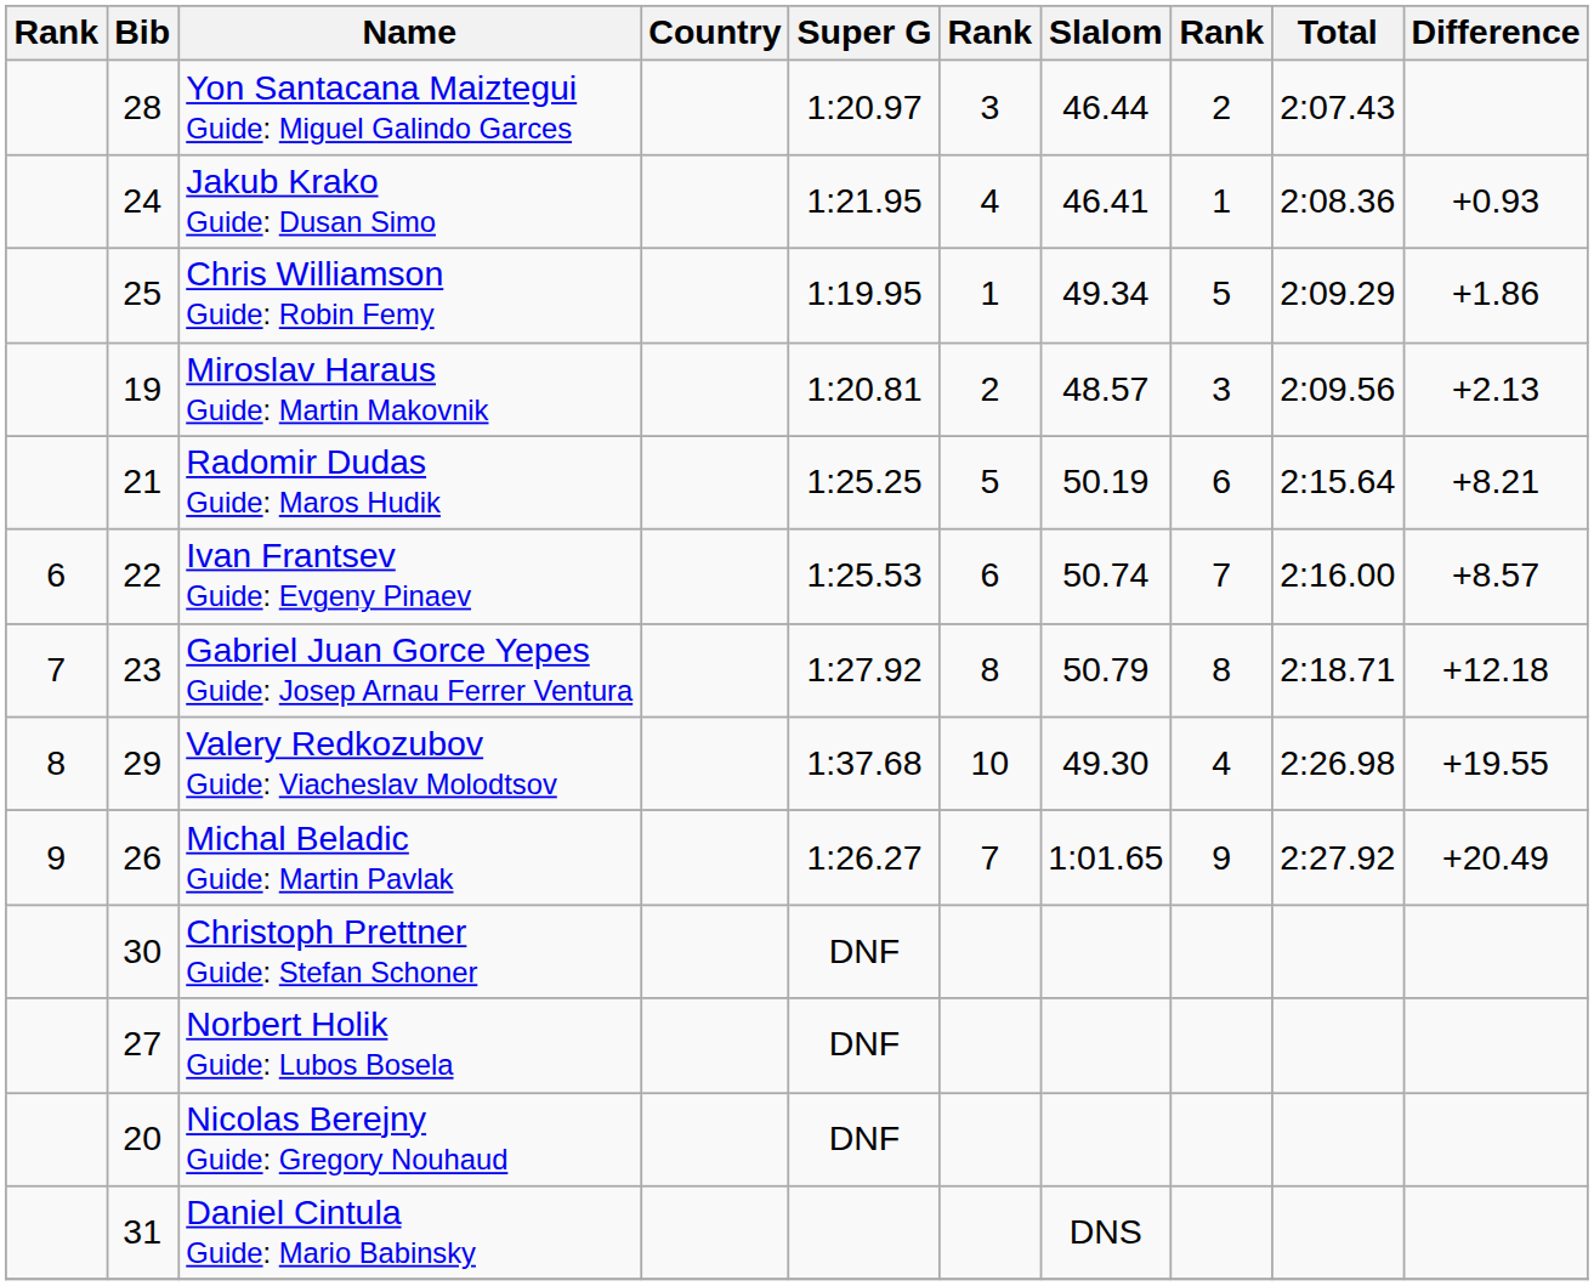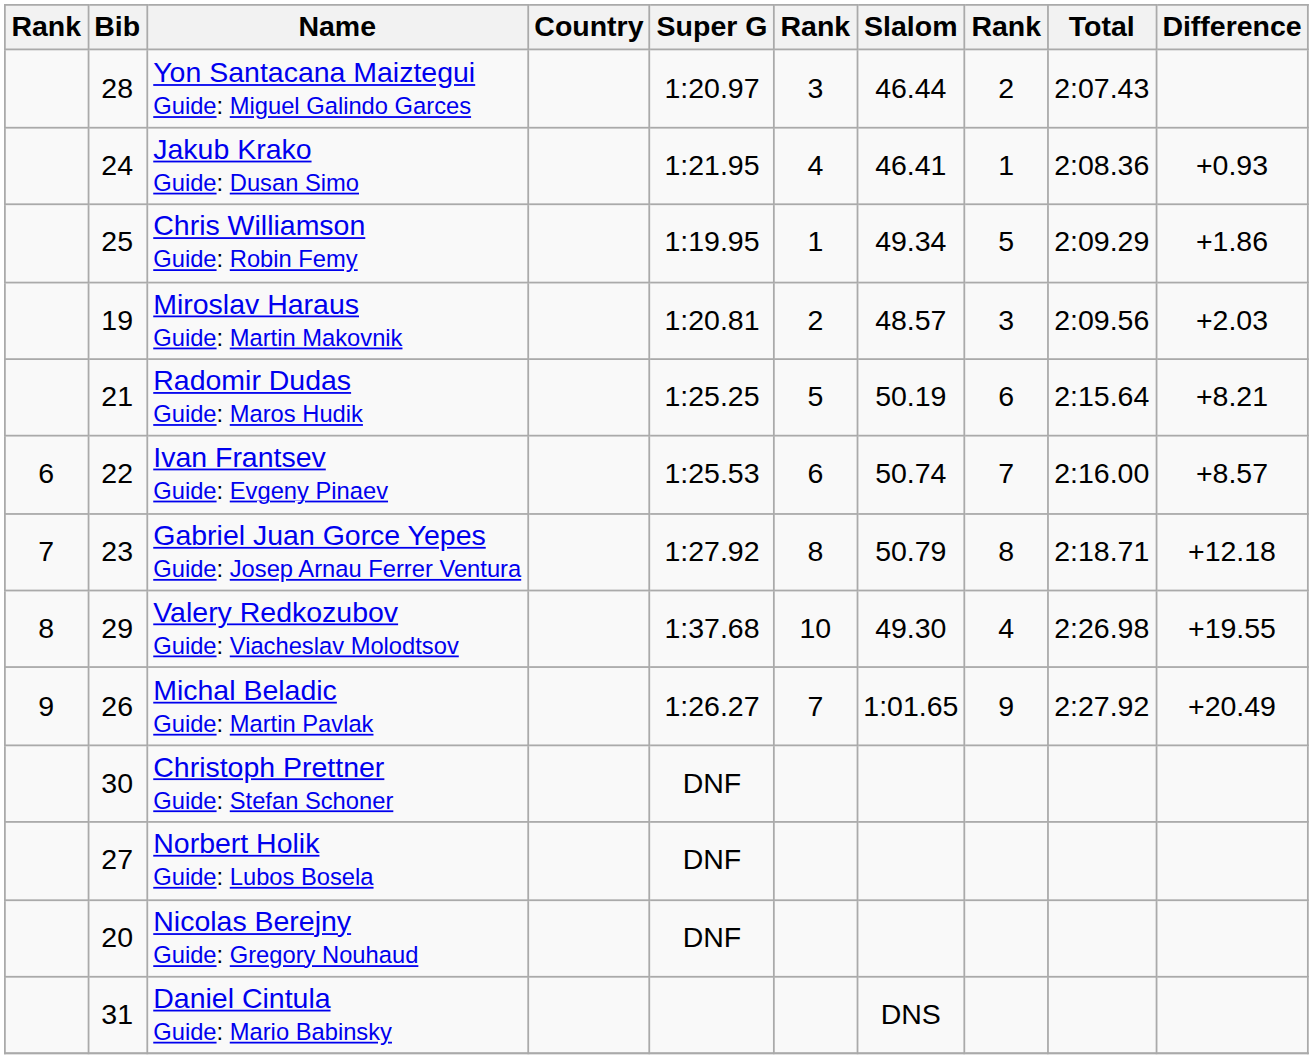 <table class="wikitable sortable" style="text-align:center">
 <tr>
 <th>Rank</th>
 <th>Bib</th>
 <th>Name</th>
 <th>Country</th>
 <th>Super G</th>
 <th>Rank</th>
 <th>Slalom</th>
 <th>Rank</th>
 <th>Total</th>
 <th>Difference</th>
 </tr>
 <tr>
 <td></td>
 <td>28</td>
 <td align=left><a href='#'>Yon Santacana Maiztegui</a><br><small><a href='#'>Guide</a>: <a href='#'>Miguel Galindo Garces</a></small></td>
 <td align=left></td>
 <td>1:20.97</td>
 <td>3</td>
 <td>46.44</td>
 <td>2</td>
 <td>2:07.43</td>
 <td></td>
 </tr>
 <tr>
 <td></td>
 <td>24</td>
 <td align=left><a href='#'>Jakub Krako</a><br><small><a href='#'>Guide</a>: <a href='#'>Dusan Simo</a></small></td>
 <td align=left></td>
 <td>1:21.95</td>
 <td>4</td>
 <td>46.41</td>
 <td>1</td>
 <td>2:08.36</td>
 <td>+0.93</td>
 </tr>
 <tr>
 <td></td>
 <td>25</td>
 <td align=left><a href='#'>Chris Williamson</a><br><small><a href='#'>Guide</a>: <a href='#'>Robin Femy</a></small></td>
 <td align=left></td>
 <td>1:19.95</td>
 <td>1</td>
 <td>49.34</td>
 <td>5</td>
 <td>2:09.29</td>
 <td>+1.86</td>
 </tr>
 <tr>
 <td></td>
 <td>19</td>
 <td align=left><a href='#'>Miroslav Haraus</a><br><small><a href='#'>Guide</a>: <a href='#'>Martin Makovnik</a></small></td>
 <td align=left></td>
 <td>1:20.81</td>
 <td>2</td>
 <td>48.57</td>
 <td>3</td>
 <td>2:09.56</td>
-<td>+2.13</td>
+<td>+2.03</td>
 </tr>
 <tr>
 <td></td>
 <td>21</td>
 <td align=left><a href='#'>Radomir Dudas</a><br><small><a href='#'>Guide</a>: <a href='#'>Maros Hudik</a></small></td>
 <td align=left></td>
 <td>1:25.25</td>
 <td>5</td>
 <td>50.19</td>
 <td>6</td>
 <td>2:15.64</td>
 <td>+8.21</td>
 </tr>
 <tr>
 <td>6</td>
 <td>22</td>
 <td align=left><a href='#'>Ivan Frantsev</a><br><small><a href='#'>Guide</a>: <a href='#'>Evgeny Pinaev</a></small></td>
 <td align=left></td>
 <td>1:25.53</td>
 <td>6</td>
 <td>50.74</td>
 <td>7</td>
 <td>2:16.00</td>
 <td>+8.57</td>
 </tr>
 <tr>
 <td>7</td>
 <td>23</td>
 <td align=left><a href='#'>Gabriel Juan Gorce Yepes</a><br><small><a href='#'>Guide</a>: <a href='#'>Josep Arnau Ferrer Ventura</a></small></td>
 <td align=left></td>
 <td>1:27.92</td>
 <td>8</td>
 <td>50.79</td>
 <td>8</td>
 <td>2:18.71</td>
 <td>+12.18</td>
 </tr>
 <tr>
 <td>8</td>
 <td>29</td>
 <td align=left><a href='#'>Valery Redkozubov</a><br><small><a href='#'>Guide</a>: <a href='#'>Viacheslav Molodtsov</a></small></td>
 <td align=left></td>
 <td>1:37.68</td>
 <td>10</td>
 <td>49.30</td>
 <td>4</td>
 <td>2:26.98</td>
 <td>+19.55</td>
 </tr>
 <tr>
 <td>9</td>
 <td>26</td>
 <td align=left><a href='#'>Michal Beladic</a><br><small><a href='#'>Guide</a>: <a href='#'>Martin Pavlak</a></small></td>
 <td align=left></td>
 <td>1:26.27</td>
 <td>7</td>
 <td>1:01.65</td>
 <td>9</td>
 <td>2:27.92</td>
 <td>+20.49</td>
 </tr>
 <tr>
 <td></td>
 <td>30</td>
 <td align=left><a href='#'>Christoph Prettner</a><br><small><a href='#'>Guide</a>: <a href='#'>Stefan Schoner</a></small></td>
 <td align=left></td>
 <td>DNF</td>
 <td></td>
 <td></td>
 <td></td>
 <td></td>
 <td></td>
 </tr>
 <tr>
 <td></td>
 <td>27</td>
 <td align=left><a href='#'>Norbert Holik</a><br><small><a href='#'>Guide</a>: <a href='#'>Lubos Bosela</a></small></td>
 <td align=left></td>
 <td>DNF</td>
 <td></td>
 <td></td>
 <td></td>
 <td></td>
 <td></td>
 </tr>
 <tr>
 <td></td>
 <td>20</td>
 <td align=left><a href='#'>Nicolas Berejny</a><br><small><a href='#'>Guide</a>: <a href='#'>Gregory Nouhaud</a></small></td>
 <td align=left></td>
 <td>DNF</td>
 <td></td>
 <td></td>
 <td></td>
 <td></td>
 <td></td>
 </tr>
 <tr>
 <td></td>
 <td>31</td>
 <td align=left><a href='#'>Daniel Cintula</a><br><small><a href='#'>Guide</a>: <a href='#'>Mario Babinsky</a></small></td>
 <td align=left></td>
 <td></td>
 <td></td>
 <td>DNS</td>
 <td></td>
 <td></td>
 <td></td>
 </tr>
 <tr>
 </tr>
 </table>
